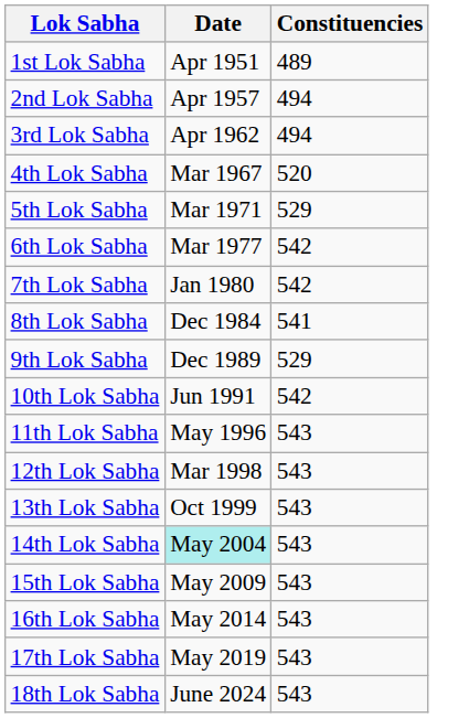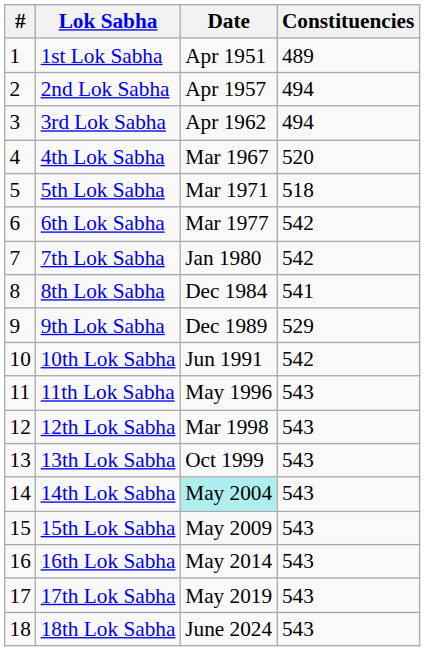 <table class="wikitable sortable">
 <tr>
+<th>#</th>
 <th><a href='#'>Lok Sabha</a></th>
 <th>Date</th>
 <th>Constituencies</th>
 </tr>
 <tr>
+<td>1</td>
 <td><a href='#'>1st Lok Sabha</a></td>
 <td>Apr 1951</td>
 <td>489</td>
 </tr>
 <tr>
+<td>2</td>
 <td><a href='#'>2nd Lok Sabha</a></td>
 <td>Apr 1957</td>
 <td>494</td>
 </tr>
 <tr>
+<td>3</td>
 <td><a href='#'>3rd Lok Sabha</a></td>
 <td>Apr 1962</td>
 <td>494</td>
 </tr>
 <tr>
+<td>4</td>
 <td><a href='#'>4th Lok Sabha</a></td>
 <td>Mar 1967</td>
 <td>520</td>
 </tr>
 <tr>
+<td>5</td>
 <td><a href='#'>5th Lok Sabha</a></td>
 <td>Mar 1971</td>
-<td>529</td>
+<td>518</td>
 </tr>
 <tr>
+<td>6</td>
 <td><a href='#'>6th Lok Sabha</a></td>
 <td>Mar 1977</td>
 <td>542</td>
 </tr>
 <tr>
+<td>7</td>
 <td><a href='#'>7th Lok Sabha</a></td>
 <td>Jan 1980</td>
 <td>542</td>
 </tr>
 <tr>
+<td>8</td>
 <td><a href='#'>8th Lok Sabha</a></td>
 <td>Dec 1984</td>
 <td>541</td>
 </tr>
 <tr>
+<td>9</td>
 <td><a href='#'>9th Lok Sabha</a></td>
 <td>Dec 1989</td>
 <td>529</td>
 </tr>
 <tr>
+<td>10</td>
 <td><a href='#'>10th Lok Sabha</a></td>
 <td>Jun 1991</td>
 <td>542</td>
 </tr>
 <tr>
+<td>11</td>
 <td><a href='#'>11th Lok Sabha</a></td>
 <td>May 1996</td>
 <td>543</td>
 </tr>
 <tr>
+<td>12</td>
 <td><a href='#'>12th Lok Sabha</a></td>
 <td>Mar 1998</td>
 <td>543</td>
 </tr>
 <tr>
+<td>13</td>
 <td><a href='#'>13th Lok Sabha</a></td>
 <td>Oct 1999</td>
 <td>543</td>
 </tr>
 <tr>
+<td>14</td>
 <td><a href='#'>14th Lok Sabha</a></td>
 <td style="background: paleturquoise;">May 2004</td>
 <td>543</td>
 </tr>
 <tr>
+<td>15</td>
 <td><a href='#'>15th Lok Sabha</a></td>
 <td>May 2009</td>
 <td>543</td>
 </tr>
 <tr>
+<td>16</td>
 <td><a href='#'>16th Lok Sabha</a></td>
 <td>May 2014</td>
 <td>543</td>
 </tr>
 <tr>
+<td>17</td>
 <td><a href='#'>17th Lok Sabha</a></td>
 <td>May 2019</td>
 <td>543</td>
 </tr>
 <tr>
+<td>18</td>
 <td><a href='#'>18th Lok Sabha</a></td>
 <td>June 2024</td>
 <td>543</td>
 </tr>
 </table>
